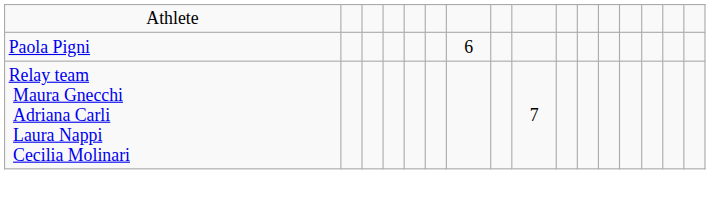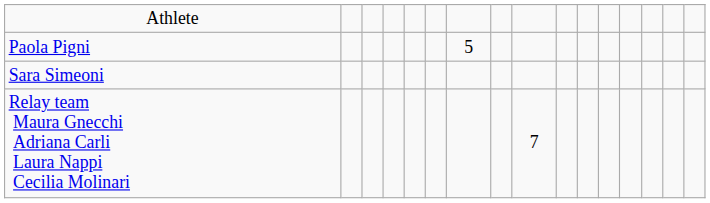 <table class="wikitable" style="text-align: center; font-size:100%" width="50%">
 <tr>
 <td>Athlete</td>
 <td></td>
 <td></td>
 <td></td>
 <td></td>
 <td></td>
 <td></td>
 <td></td>
 <td></td>
 <td></td>
 <td></td>
 <td></td>
 <td></td>
 <td></td>
 <td></td>
 <td></td>
 </tr>
 <tr>
 <td align=left><a href='#'>Paola Pigni</a></td>
 <td></td>
 <td></td>
 <td></td>
 <td></td>
 <td></td>
-<td>6</td>
+<td>5</td>
+<td></td>
+<td></td>
+<td></td>
+<td></td>
+<td></td>
+<td></td>
+<td></td>
+<td></td>
+<td></td>
+</tr>
+<tr>
+<td align=left><a href='#'>Sara Simeoni</a></td>
+<td></td>
+<td></td>
+<td></td>
+<td></td>
+<td></td>
+<td></td>
 <td></td>
 <td></td>
 <td></td>
 <td></td>
 <td></td>
 <td></td>
 <td></td>
 <td></td>
 <td></td>
 </tr>
 <tr>
 <td align=left><a href='#'>Relay team</a><br> <a href='#'>Maura Gnecchi</a><br> <a href='#'>Adriana Carli</a><br> <a href='#'>Laura Nappi</a><br> <a href='#'>Cecilia Molinari</a></td>
 <td></td>
 <td></td>
 <td></td>
 <td></td>
 <td></td>
 <td></td>
 <td></td>
 <td>7</td>
 <td></td>
 <td></td>
 <td></td>
 <td></td>
 <td></td>
 <td></td>
 <td></td>
 </tr>
 </table>
